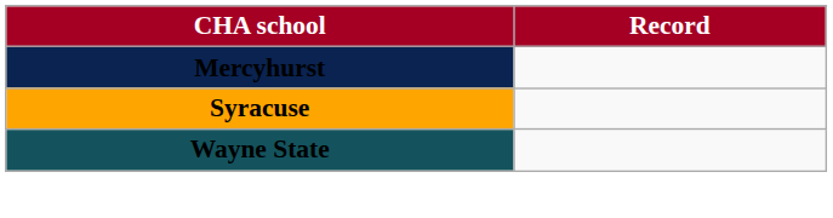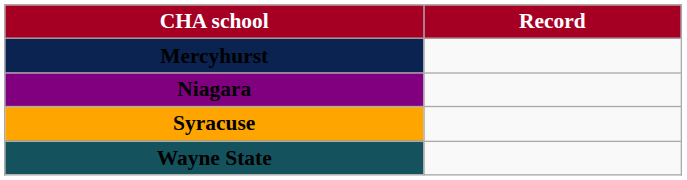 <table class="wikitable" width="40%">
 <tr align="center"  style="background:#A50024;color:white;">
 <td><strong>CHA school</strong></td>
 <td><strong>Record</strong></td>
 </tr>
 <tr align="center" bgcolor="">
 <td bgcolor="#0a2351"><span> <strong>Mercyhurst</strong></span></td>
+<td></td>
+</tr>
+<tr align="center" bgcolor="">
+<td bgcolor="purple"><span> <strong>Niagara</strong></span></td>
 <td></td>
 </tr>
 <tr align="center" bgcolor="">
 <td bgcolor="orange"><span><strong>Syracuse</strong></span></td>
 <td></td>
 </tr>
 <tr align="center" bgcolor="">
 <td bgcolor="#14535D"><span><strong>Wayne State</strong></span></td>
 <td></td>
 </tr>
 </table>
